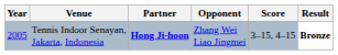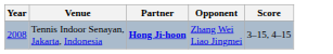 <table class="sortable wikitable" style="font-size: 90%;">
 <tr>
 <th>Year</th>
 <th>Venue</th>
 <th>Partner</th>
 <th>Opponent</th>
 <th>Score</th>
-<th>Result</th>
 </tr>
 <tr style="background:#AABBCC">
-<td align="center"><a href='#'>2005</a></td>
+<td align="center"><a href='#'>2008</a></td>
 <td align="left">Tennis Indoor Senayan,<br><a href='#'>Jakarta</a>, <a href='#'>Indonesia</a></td>
 <td align="left"><strong> <a href='#'>Hong Ji-hoon</a></strong></td>
 <td align="left"> <a href='#'>Zhang Wei</a> <br>  <a href='#'>Liao Jingmei</a></td>
 <td align="left">3–15, 4–15</td>
-<td style="text-align:left; background:white"> <strong>Bronze</strong></td>
 </tr>
 </table>
